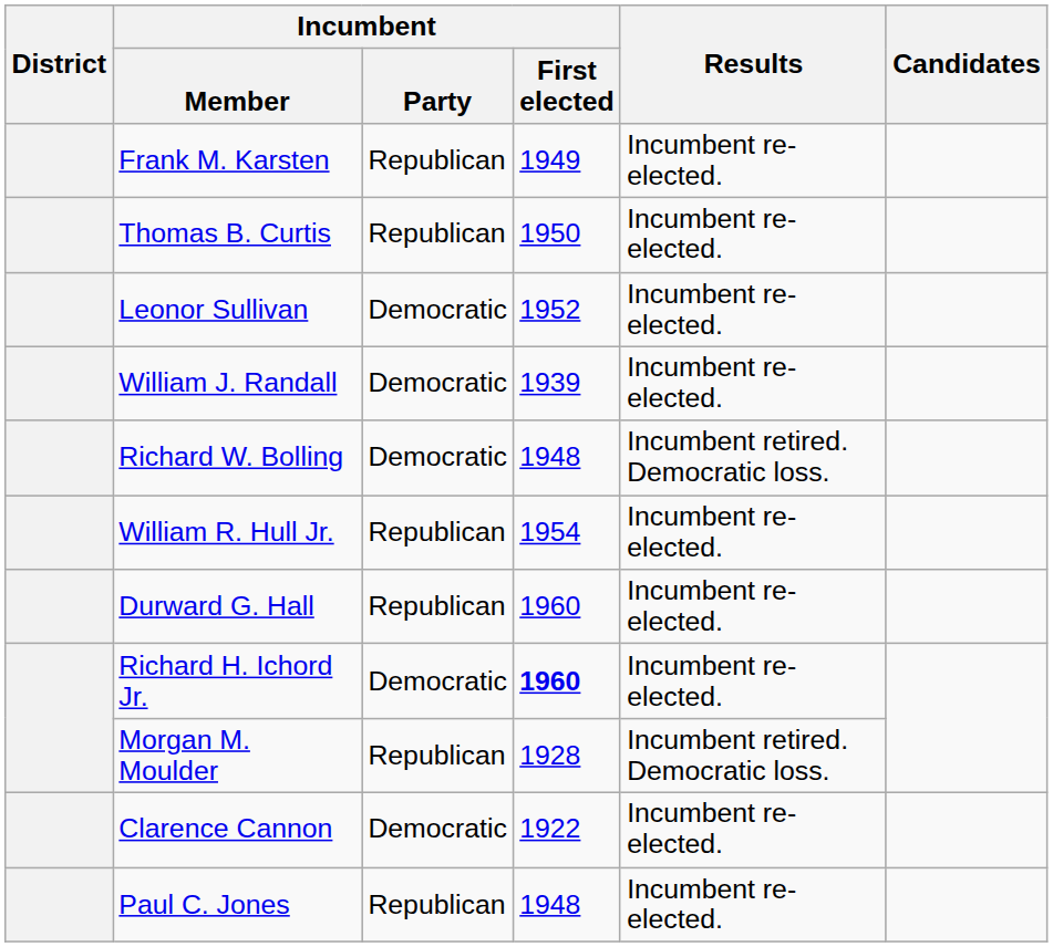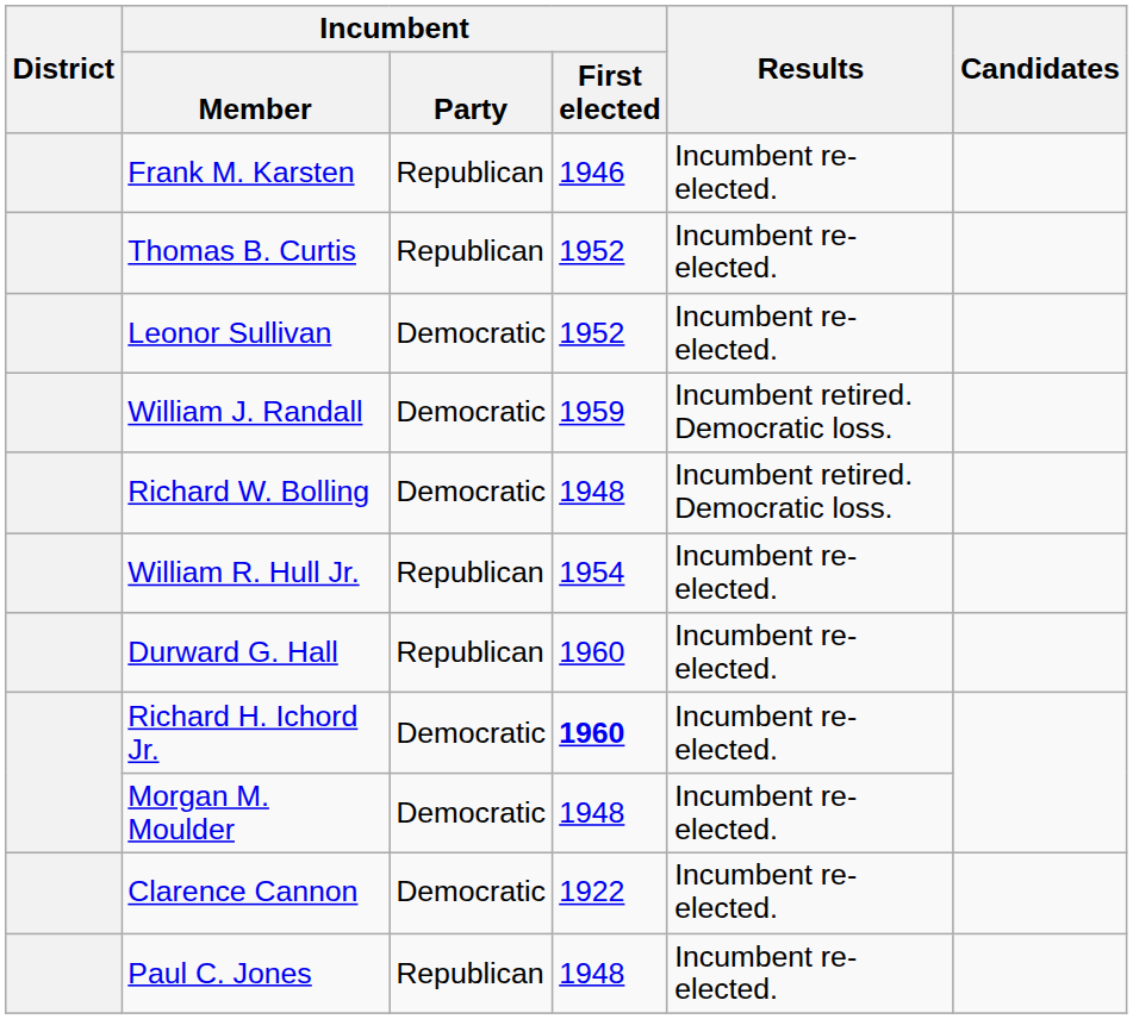 <table class="wikitable sortable">
 <tr>
 <th rowspan=2>District</th>
 <th colspan=3>Incumbent</th>
 <th rowspan=2>Results</th>
 <th rowspan=2 class="unsortable">Candidates</th>
 </tr>
 <tr valign=bottom>
 <th>Member</th>
 <th>Party</th>
 <th>First<br>elected</th>
 </tr>
 <tr>
 <th></th>
 <td><a href='#'>Frank M. Karsten</a></td>
 <td>Republican</td>
-<td><a href='#'>1949</a></td>
+<td><a href='#'>1946</a></td>
 <td>Incumbent re-elected.</td>
 <td nowrap></td>
 </tr>
 <tr>
 <th></th>
 <td><a href='#'>Thomas B. Curtis</a></td>
 <td>Republican</td>
-<td><a href='#'>1950</a></td>
+<td><a href='#'>1952</a></td>
 <td>Incumbent re-elected.</td>
 <td nowrap></td>
 </tr>
 <tr>
 <th></th>
 <td><a href='#'>Leonor Sullivan</a></td>
 <td>Democratic</td>
 <td><a href='#'>1952</a></td>
 <td>Incumbent re-elected.</td>
 <td nowrap></td>
 </tr>
 <tr>
 <th></th>
 <td><a href='#'>William J. Randall</a></td>
 <td>Democratic</td>
-<td><a href='#'>1939 </a></td>
-<td>Incumbent re-elected.</td>
+<td><a href='#'>1959 </a></td>
+<td>Incumbent retired.<br>Democratic loss.</td>
 <td nowrap></td>
 </tr>
 <tr>
 <th></th>
 <td><a href='#'>Richard W. Bolling</a></td>
 <td>Democratic</td>
 <td><a href='#'>1948</a></td>
 <td>Incumbent retired.<br>Democratic loss.</td>
 <td nowrap></td>
 </tr>
 <tr>
 <th></th>
 <td><a href='#'>William R. Hull Jr.</a></td>
 <td>Republican</td>
 <td><a href='#'>1954</a></td>
 <td>Incumbent re-elected.</td>
 <td nowrap></td>
 </tr>
 <tr>
 <th></th>
 <td><a href='#'>Durward G. Hall</a></td>
 <td>Republican</td>
 <td><a href='#'>1960</a></td>
 <td>Incumbent re-elected.</td>
 <td nowrap></td>
 </tr>
 <tr>
 <th rowspan=2></th>
 <td><a href='#'>Richard H. Ichord Jr.</a></td>
 <td>Democratic</td>
 <td><strong><a href='#'>1960</a></strong></td>
 <td>Incumbent re-elected.</td>
 <td rowspan=2 nowrap></td>
 </tr>
 <tr>
 <td><a href='#'>Morgan M. Moulder</a><br></td>
-<td>Republican</td>
-<td><a href='#'>1928</a></td>
-<td>Incumbent retired.<br>Democratic loss.</td>
+<td>Democratic</td>
+<td><a href='#'>1948</a></td>
+<td>Incumbent re-elected.</td>
 </tr>
 <tr>
 <th></th>
 <td><a href='#'>Clarence Cannon</a></td>
 <td>Democratic</td>
 <td><a href='#'>1922</a></td>
 <td>Incumbent re-elected.</td>
 <td nowrap></td>
 </tr>
 <tr>
 <th></th>
 <td><a href='#'>Paul C. Jones</a></td>
 <td>Republican</td>
 <td><a href='#'>1948</a></td>
 <td>Incumbent re-elected.</td>
 <td nowrap></td>
 </tr>
 </table>
